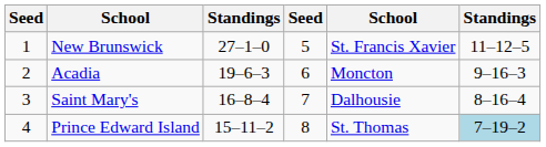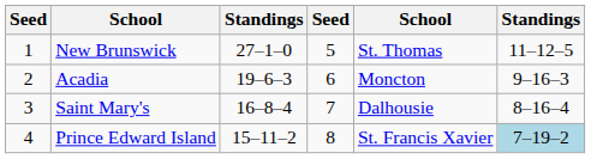 <table class="wikitable">
 <tr>
 <th>Seed</th>
 <th>School</th>
 <th>Standings</th>
 <th>Seed</th>
 <th>School</th>
 <th>Standings</th>
 </tr>
 <tr>
 <td align=center>1</td>
 <td><a href='#'>New Brunswick</a></td>
 <td align=center>27–1–0</td>
 <td align=center>5</td>
-<td><a href='#'>St. Francis Xavier</a></td>
+<td><a href='#'>St. Thomas</a></td>
 <td align=center>11–12–5</td>
 </tr>
 <tr>
 <td align=center>2</td>
 <td><a href='#'>Acadia</a></td>
 <td align=center>19–6–3</td>
 <td align=center>6</td>
 <td><a href='#'>Moncton</a></td>
 <td align=center>9–16–3</td>
 </tr>
 <tr>
 <td align=center>3</td>
 <td><a href='#'>Saint Mary's</a></td>
 <td align=center>16–8–4</td>
 <td align=center>7</td>
 <td><a href='#'>Dalhousie</a></td>
 <td align=center>8–16–4</td>
 </tr>
 <tr>
 <td align=center>4</td>
 <td><a href='#'>Prince Edward Island</a></td>
 <td align=center>15–11–2</td>
 <td align=center>8</td>
-<td><a href='#'>St. Thomas</a></td>
+<td><a href='#'>St. Francis Xavier</a></td>
 <td align=center style="background: lightblue;">7–19–2</td>
 </tr>
 </table>
